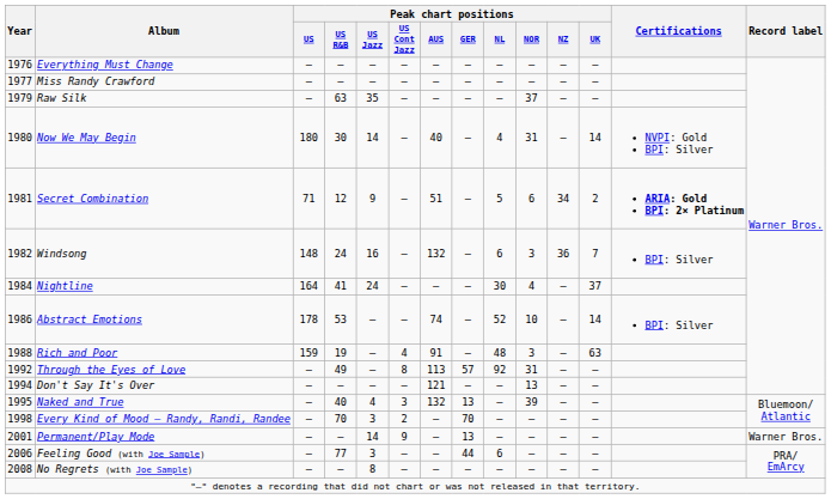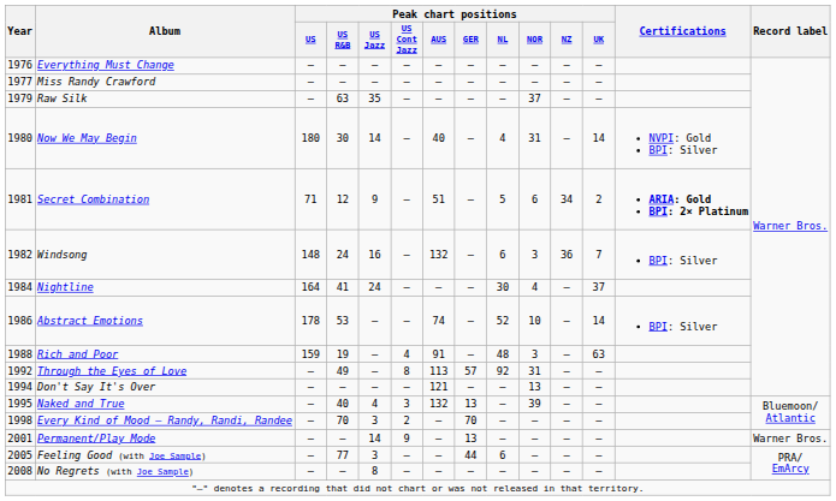 <table class="wikitable" style="text-align:center;">
 <tr>
 <th rowspan="2">Year</th>
 <th rowspan="2">Album</th>
 <th colspan="10">Peak chart positions</th>
 <th rowspan="2"><a href='#'>Certifications</a></th>
 <th rowspan="2">Record label</th>
 </tr>
 <tr style="font-size:smaller;">
 <th style="width:35px;"><a href='#'>US</a><br></th>
 <th style="width:35px;"><a href='#'>US<br>R&B</a><br></th>
 <th style="width:35px;"><a href='#'>US<br>Jazz</a><br></th>
 <th style="width:35px;"><a href='#'>US<br>Cont Jazz</a><br></th>
 <th style="width:35px;"><a href='#'>AUS</a><br></th>
 <th style="width:35px;"><a href='#'>GER</a><br></th>
 <th style="width:35px;"><a href='#'>NL</a><br></th>
 <th style="width:35px;"><a href='#'>NOR</a><br></th>
 <th style="width:35px;"><a href='#'>NZ</a><br></th>
 <th style="width:35px;"><a href='#'>UK</a><br></th>
 </tr>
 <tr>
 <td>1976</td>
 <td style="text-align:left;"><em><a href='#'>Everything Must Change</a></em></td>
 <td>—</td>
 <td>—</td>
 <td>—</td>
 <td>—</td>
 <td>—</td>
 <td>—</td>
 <td>—</td>
 <td>—</td>
 <td>—</td>
 <td>—</td>
 <td style="text-align:left;"></td>
 <td rowspan="11"><a href='#'>Warner Bros.</a></td>
 </tr>
 <tr>
 <td>1977</td>
 <td style="text-align:left;"><em>Miss Randy Crawford</em></td>
 <td>—</td>
 <td>—</td>
 <td>—</td>
 <td>—</td>
 <td>—</td>
 <td>—</td>
 <td>—</td>
 <td>—</td>
 <td>—</td>
 <td>—</td>
 <td style="text-align:left;"></td>
 </tr>
 <tr>
 <td>1979</td>
 <td style="text-align:left;"><em>Raw Silk</em></td>
 <td>—</td>
 <td>63</td>
 <td>35</td>
 <td>—</td>
 <td>—</td>
 <td>—</td>
 <td>—</td>
 <td>37</td>
 <td>—</td>
 <td>—</td>
 <td style="text-align:left;"></td>
 </tr>
 <tr>
 <td>1980</td>
 <td style="text-align:left;"><em><a href='#'>Now We May Begin</a></em></td>
 <td>180</td>
 <td>30</td>
 <td>14</td>
 <td>—</td>
 <td>40</td>
 <td>—</td>
 <td>4</td>
 <td>31</td>
 <td>—</td>
 <td>14</td>
 <td style="text-align:left;"><br><ul><li><a href='#'>NVPI</a>: Gold</li><li><a href='#'>BPI</a>: Silver</li></ul></td>
 </tr>
 <tr>
 <td>1981</td>
 <td style="text-align:left;"><em><a href='#'>Secret Combination</a></em></td>
 <td>71</td>
 <td>12</td>
 <td>9</td>
 <td>—</td>
 <td>51</td>
 <td>—</td>
 <td>5</td>
 <td>6</td>
 <td>34</td>
 <td>2</td>
 <td style="text-align:left;"><strong><br><ul><li><a href='#'>ARIA</a>: Gold</li><li><a href='#'>BPI</a>: 2× Platinum</li></ul></strong></td>
 </tr>
 <tr>
 <td>1982</td>
 <td style="text-align:left;"><em>Windsong</em></td>
 <td>148</td>
 <td>24</td>
 <td>16</td>
 <td>—</td>
 <td>132</td>
 <td>—</td>
 <td>6</td>
 <td>3</td>
 <td>36</td>
 <td>7</td>
 <td style="text-align:left;"><br><ul><li><a href='#'>BPI</a>: Silver</li></ul></td>
 </tr>
 <tr>
 <td>1984</td>
 <td style="text-align:left;"><em><a href='#'>Nightline</a></em></td>
 <td>164</td>
 <td>41</td>
 <td>24</td>
 <td>—</td>
 <td>—</td>
 <td>—</td>
 <td>30</td>
 <td>4</td>
 <td>—</td>
 <td>37</td>
 <td style="text-align:left;"></td>
 </tr>
 <tr>
 <td>1986</td>
 <td style="text-align:left;"><em><a href='#'>Abstract Emotions</a></em></td>
 <td>178</td>
 <td>53</td>
 <td>—</td>
 <td>—</td>
 <td>74</td>
 <td>—</td>
 <td>52</td>
 <td>10</td>
 <td>—</td>
 <td>14</td>
 <td style="text-align:left;"><br><ul><li><a href='#'>BPI</a>: Silver</li></ul></td>
 </tr>
 <tr>
 <td>1988</td>
 <td style="text-align:left;"><em><a href='#'>Rich and Poor</a></em></td>
 <td>159</td>
 <td>19</td>
 <td>—</td>
 <td>4</td>
 <td>91</td>
 <td>—</td>
 <td>48</td>
 <td>3</td>
 <td>—</td>
 <td>63</td>
 <td style="text-align:left;"></td>
 </tr>
 <tr>
 <td>1992</td>
 <td style="text-align:left;"><em><a href='#'>Through the Eyes of Love</a></em></td>
 <td>—</td>
 <td>49</td>
 <td>—</td>
 <td>8</td>
 <td>113</td>
 <td>57</td>
 <td>92</td>
 <td>31</td>
 <td>—</td>
 <td>—</td>
 <td style="text-align:left;"></td>
 </tr>
 <tr>
 <td>1994</td>
 <td style="text-align:left;"><em>Don't Say It's Over</em></td>
 <td>—</td>
 <td>—</td>
 <td>—</td>
 <td>—</td>
 <td>121</td>
 <td>—</td>
 <td>—</td>
 <td>13</td>
 <td>—</td>
 <td>—</td>
 <td style="text-align:left;"></td>
 </tr>
 <tr>
 <td>1995</td>
 <td style="text-align:left;"><em><a href='#'>Naked and True</a></em></td>
 <td>—</td>
 <td>40</td>
 <td>4</td>
 <td>3</td>
 <td>132</td>
 <td>13</td>
 <td>—</td>
 <td>39</td>
 <td>—</td>
 <td>—</td>
 <td style="text-align:left;"></td>
 <td rowspan="2">Bluemoon/<br><a href='#'>Atlantic</a></td>
 </tr>
 <tr>
 <td>1998</td>
 <td style="text-align:left;"><em><a href='#'>Every Kind of Mood — Randy, Randi, Randee</a></em></td>
 <td>—</td>
 <td>70</td>
 <td>3</td>
 <td>2</td>
 <td>—</td>
 <td>70</td>
 <td>—</td>
 <td>—</td>
 <td>—</td>
 <td>—</td>
 <td style="text-align:left;"></td>
 </tr>
 <tr>
 <td>2001</td>
 <td style="text-align:left;"><em><a href='#'>Permanent/Play Mode</a></em></td>
 <td>—</td>
 <td>—</td>
 <td>14</td>
 <td>9</td>
 <td>—</td>
 <td>13</td>
 <td>—</td>
 <td>—</td>
 <td>—</td>
 <td>—</td>
 <td style="text-align:left;"></td>
 <td>Warner Bros.</td>
 </tr>
 <tr>
-<td>2006</td>
+<td>2005</td>
 <td style="text-align:left;"><em>Feeling Good</em> <small>(with <a href='#'>Joe Sample</a>)</small></td>
 <td>—</td>
 <td>77</td>
 <td>3</td>
 <td>—</td>
 <td>—</td>
 <td>44</td>
 <td>6</td>
 <td>—</td>
 <td>—</td>
 <td>—</td>
 <td style="text-align:left;"></td>
 <td rowspan="2">PRA/<br><a href='#'>EmArcy</a></td>
 </tr>
 <tr>
 <td>2008</td>
 <td style="text-align:left;"><em>No Regrets</em> <small>(with <a href='#'>Joe Sample</a>)</small></td>
 <td>—</td>
 <td>—</td>
 <td>8</td>
 <td>—</td>
 <td>—</td>
 <td>—</td>
 <td>—</td>
 <td>—</td>
 <td>—</td>
 <td>—</td>
 <td style="text-align:left;"></td>
 </tr>
 <tr>
 <td colspan="15" style="font-size:90%">"—" denotes a recording that did not chart or was not released in that territory.</td>
 </tr>
 </table>
